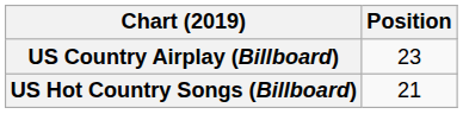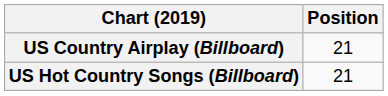 <table class="wikitable sortable plainrowheaders" style="text-align:center">
 <tr>
 <th>Chart (2019)</th>
 <th>Position</th>
 </tr>
 <tr>
 <th scope="row">US Country Airplay (<em>Billboard</em>)</th>
-<td>23</td>
+<td>21</td>
 </tr>
 <tr>
 <th scope="row">US Hot Country Songs (<em>Billboard</em>)</th>
 <td>21</td>
 </tr>
 </table>
